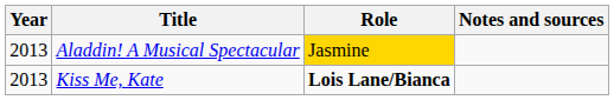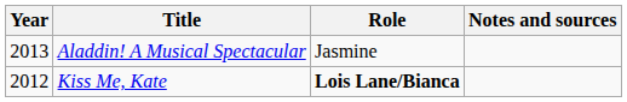 <table class="wikitable">
 <tr>
 <th>Year</th>
 <th>Title</th>
 <th>Role</th>
 <th>Notes and sources</th>
 </tr>
 <tr>
 <td>2013</td>
 <td><em><a href='#'>Aladdin! A Musical Spectacular</a></em></td>
-<td style="background: gold;">Jasmine</td>
+<td>Jasmine</td>
 <td></td>
 </tr>
 <tr>
-<td>2013</td>
+<td>2012</td>
 <td><em><a href='#'>Kiss Me, Kate</a></em></td>
 <td><strong>Lois Lane/Bianca</strong></td>
 <td></td>
 </tr>
 </table>
